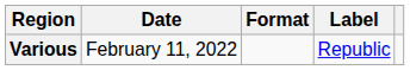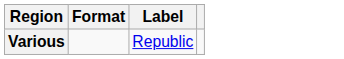 <table class="wikitable plainrowheaders">
 <tr>
 <th scope="col">Region</th>
-<th scope="col">Date</th>
 <th scope="col">Format</th>
 <th scope="col">Label</th>
 <th scope="col"></th>
 </tr>
 <tr>
 <th scope="row">Various</th>
-<td>February 11, 2022</td>
 <td></td>
 <td><a href='#'>Republic</a></td>
 <td></td>
 </tr>
 </table>
